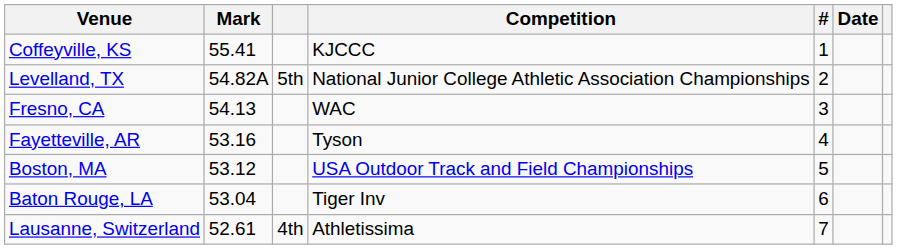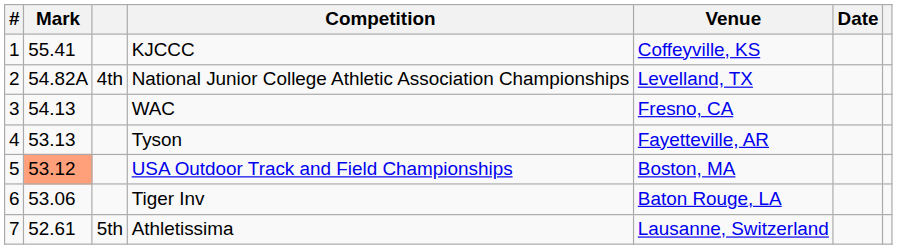 <table class="wikitable sortable">
 <tr>
-<th>Venue</th>
+<th>#</th>
 <th>Mark</th>
 <th class=unsortable></th>
 <th>Competition</th>
-<th>#</th>
+<th>Venue</th>
 <th>Date</th>
 <th class=unsortable></th>
 </tr>
 <tr>
-<td><a href='#'>Coffeyville, KS</a></td>
+<td align=center>1</td>
 <td>55.41</td>
 <td></td>
 <td>KJCCC</td>
-<td align=center>1</td>
+<td><a href='#'>Coffeyville, KS</a></td>
 <td align=right></td>
 <td></td>
 </tr>
 <tr>
+<td align=center>2</td>
+<td>54.82A</td>
+<td>4th</td>
+<td>National Junior College Athletic Association Championships</td>
 <td><a href='#'>Levelland, TX</a></td>
-<td>54.82A</td>
-<td>5th</td>
-<td>National Junior College Athletic Association Championships</td>
-<td align=center>2</td>
 <td align=right></td>
 <td></td>
 </tr>
 <tr>
-<td><a href='#'>Fresno, CA</a></td>
+<td align=center>3</td>
 <td>54.13</td>
 <td> </td>
 <td>WAC</td>
-<td align=center>3</td>
+<td><a href='#'>Fresno, CA</a></td>
 <td align=right></td>
 <td></td>
 </tr>
 <tr>
-<td><a href='#'>Fayetteville, AR</a></td>
-<td>53.16 </td>
+<td align=center>4</td>
+<td>53.13 </td>
 <td> </td>
 <td>Tyson</td>
-<td align=center>4</td>
+<td><a href='#'>Fayetteville, AR</a></td>
 <td align=right></td>
 <td></td>
 </tr>
 <tr>
-<td><a href='#'>Boston, MA</a></td>
-<td>53.12 </td>
+<td align=center>5</td>
+<td style="background: lightsalmon;">53.12 </td>
 <td> </td>
 <td><a href='#'>USA Outdoor Track and Field Championships</a></td>
-<td align=center>5</td>
+<td><a href='#'>Boston, MA</a></td>
 <td align=right></td>
 <td></td>
 </tr>
 <tr>
-<td><a href='#'>Baton Rouge, LA</a></td>
-<td>53.04</td>
+<td align=center>6</td>
+<td>53.06</td>
 <td> </td>
 <td>Tiger Inv</td>
-<td align=center>6</td>
+<td><a href='#'>Baton Rouge, LA</a></td>
 <td align=right></td>
 <td></td>
 </tr>
 <tr>
+<td align=center>7</td>
+<td>52.61</td>
+<td>5th</td>
+<td>Athletissima</td>
 <td><a href='#'>Lausanne, Switzerland</a></td>
-<td>52.61</td>
-<td>4th</td>
-<td>Athletissima</td>
-<td align=center>7</td>
 <td align=right></td>
 <td></td>
 </tr>
 </table>
